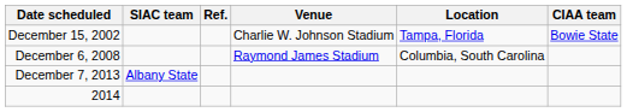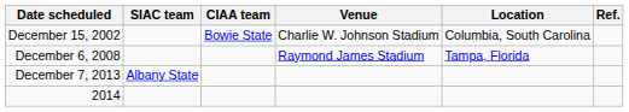 <table class="wikitable">
 <tr>
 <th>Date scheduled</th>
 <th>SIAC team</th>
-<th>Ref.</th>
+<th>CIAA team</th>
 <th>Venue</th>
 <th>Location</th>
-<th>CIAA team</th>
+<th>Ref.</th>
 </tr>
 <tr>
 <td>December 15, 2002</td>
 <td></td>
+<td><a href='#'>Bowie State</a></td>
+<td>Charlie W. Johnson Stadium</td>
+<td>Columbia, South Carolina</td>
 <td></td>
-<td>Charlie W. Johnson Stadium</td>
-<td><a href='#'>Tampa, Florida</a></td>
-<td><a href='#'>Bowie State</a></td>
 </tr>
 <tr>
 <td align=right>December 6, 2008</td>
 <td></td>
 <td></td>
 <td><a href='#'>Raymond James Stadium</a></td>
-<td>Columbia, South Carolina</td>
+<td><a href='#'>Tampa, Florida</a></td>
 <td></td>
 </tr>
 <tr>
 <td align=right>December 7, 2013</td>
 <td><a href='#'>Albany State</a></td>
 <td></td>
 <td></td>
 <td></td>
 <td></td>
 </tr>
 <tr>
 <td align=right>2014</td>
 <td></td>
 <td></td>
 <td></td>
 <td></td>
 <td></td>
 </tr>
 </table>
